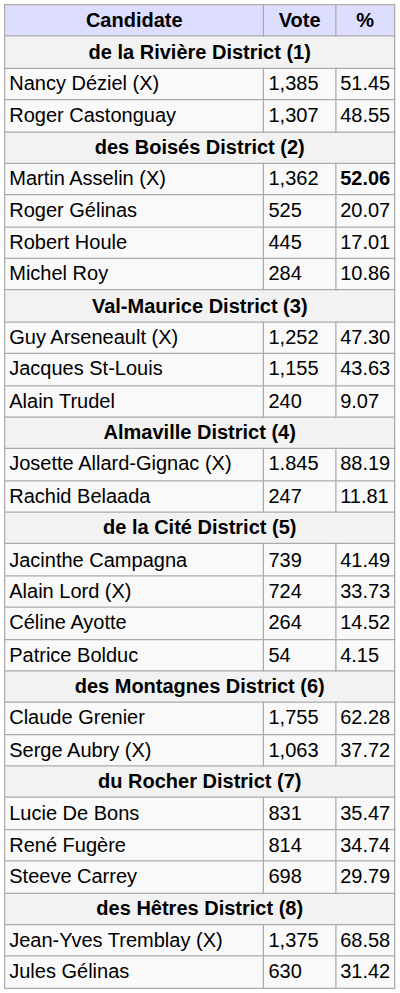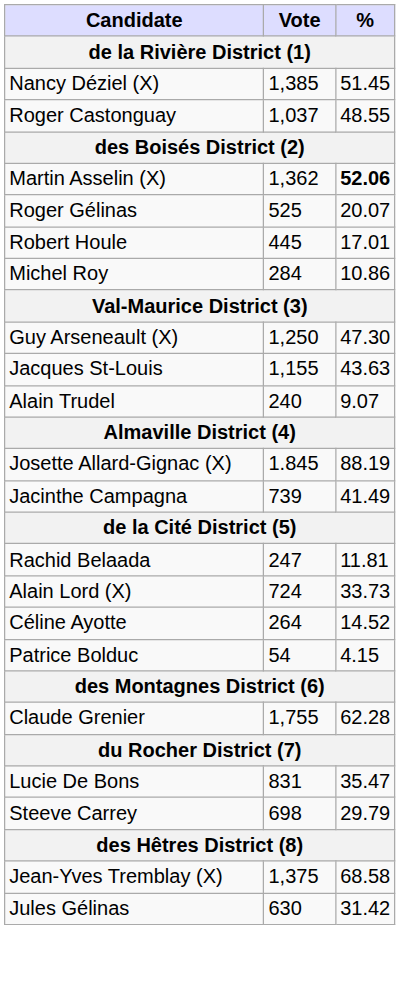 <table class="wikitable">
 <tr>
 <th style="background:#ddf; width:200px;">Candidate</th>
 <th style="background:#ddf; width:50px;">Vote</th>
 <th style="background:#ddf; width:30px;">%</th>
 </tr>
 <tr>
 <th colspan="3">de la Rivière District (1)</th>
 </tr>
 <tr>
 <td>Nancy Déziel (X)</td>
 <td>1,385</td>
 <td>51.45</td>
 </tr>
 <tr>
 <td>Roger Castonguay</td>
-<td>1,307</td>
+<td>1,037</td>
 <td>48.55</td>
 </tr>
 <tr>
 <th colspan="3">des Boisés District (2)</th>
 </tr>
 <tr>
 <td>Martin Asselin (X)</td>
 <td>1,362</td>
 <td><strong>52.06</strong></td>
 </tr>
 <tr>
 <td>Roger Gélinas</td>
 <td>525</td>
 <td>20.07</td>
 </tr>
 <tr>
 <td>Robert Houle</td>
 <td>445</td>
 <td>17.01</td>
 </tr>
 <tr>
 <td>Michel Roy</td>
 <td>284</td>
 <td>10.86</td>
 </tr>
 <tr>
 <th colspan="3">Val-Maurice District (3)</th>
 </tr>
 <tr>
 <td>Guy Arseneault (X)</td>
-<td>1,252</td>
+<td>1,250</td>
 <td>47.30</td>
 </tr>
 <tr>
 <td>Jacques St-Louis</td>
 <td>1,155</td>
 <td>43.63</td>
 </tr>
 <tr>
 <td>Alain Trudel</td>
 <td>240</td>
 <td>9.07</td>
 </tr>
 <tr>
 <th colspan="3">Almaville District (4)</th>
 </tr>
 <tr>
 <td>Josette Allard-Gignac (X)</td>
 <td>1.845</td>
 <td>88.19</td>
 </tr>
 <tr>
-<td>Rachid Belaada</td>
-<td>247</td>
-<td>11.81</td>
+<td>Jacinthe Campagna</td>
+<td>739</td>
+<td>41.49</td>
 </tr>
 <tr>
 <th colspan="3">de la Cité District (5)</th>
 </tr>
 <tr>
-<td>Jacinthe Campagna</td>
-<td>739</td>
-<td>41.49</td>
+<td>Rachid Belaada</td>
+<td>247</td>
+<td>11.81</td>
 </tr>
 <tr>
 <td>Alain Lord (X)</td>
 <td>724</td>
 <td>33.73</td>
 </tr>
 <tr>
 <td>Céline Ayotte</td>
 <td>264</td>
 <td>14.52</td>
 </tr>
 <tr>
 <td>Patrice Bolduc</td>
 <td>54</td>
 <td>4.15</td>
 </tr>
 <tr>
 <th colspan="3">des Montagnes District (6)</th>
 </tr>
 <tr>
 <td>Claude Grenier</td>
 <td>1,755</td>
 <td>62.28</td>
 </tr>
 <tr>
-<td>Serge Aubry (X)</td>
-<td>1,063</td>
-<td>37.72</td>
-</tr>
-<tr>
 <th colspan="3">du Rocher District (7)</th>
 </tr>
 <tr>
 <td>Lucie De Bons</td>
 <td>831</td>
 <td>35.47</td>
-</tr>
-<tr>
-<td>René Fugère</td>
-<td>814</td>
-<td>34.74</td>
 </tr>
 <tr>
 <td>Steeve Carrey</td>
 <td>698</td>
 <td>29.79</td>
 </tr>
 <tr>
 <th colspan="3">des Hêtres District (8)</th>
 </tr>
 <tr>
 <td>Jean-Yves Tremblay (X)</td>
 <td>1,375</td>
 <td>68.58</td>
 </tr>
 <tr>
 <td>Jules Gélinas</td>
 <td>630</td>
 <td>31.42</td>
 </tr>
 </table>
